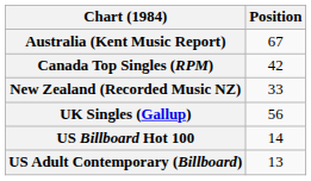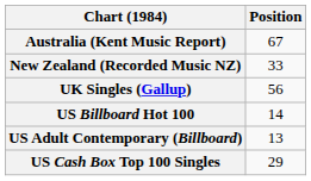 <table class="wikitable sortable plainrowheaders" style="text-align:center">
 <tr>
 <th scope="col">Chart (1984)</th>
 <th scope="col">Position</th>
 </tr>
 <tr>
 <th scope="row">Australia (Kent Music Report)</th>
 <td>67</td>
-</tr>
-<tr>
-<th scope="row">Canada Top Singles (<em>RPM</em>)</th>
-<td>42</td>
 </tr>
 <tr>
 <th scope="row">New Zealand (Recorded Music NZ)</th>
 <td>33</td>
 </tr>
 <tr>
 <th scope="row">UK Singles (<a href='#'>Gallup</a>)</th>
 <td>56</td>
 </tr>
 <tr>
 <th scope="row">US <em>Billboard</em> Hot 100</th>
 <td>14</td>
 </tr>
 <tr>
 <th scope="row">US Adult Contemporary (<em>Billboard</em>)</th>
 <td>13</td>
 </tr>
+<tr>
+<th scope="row">US <em>Cash Box</em> Top 100 Singles</th>
+<td>29</td>
+</tr>
 </table>
